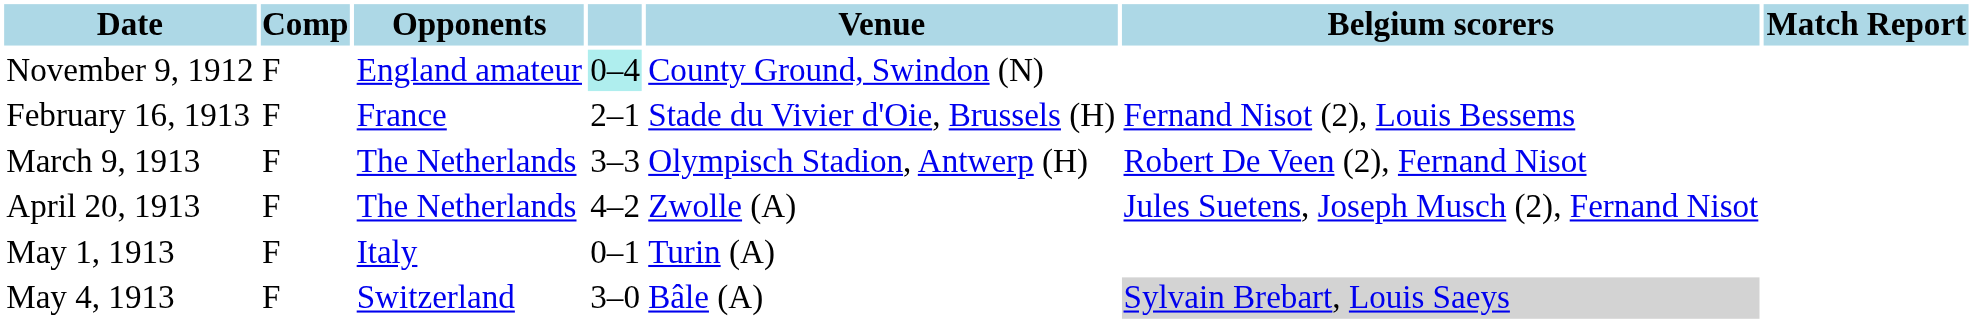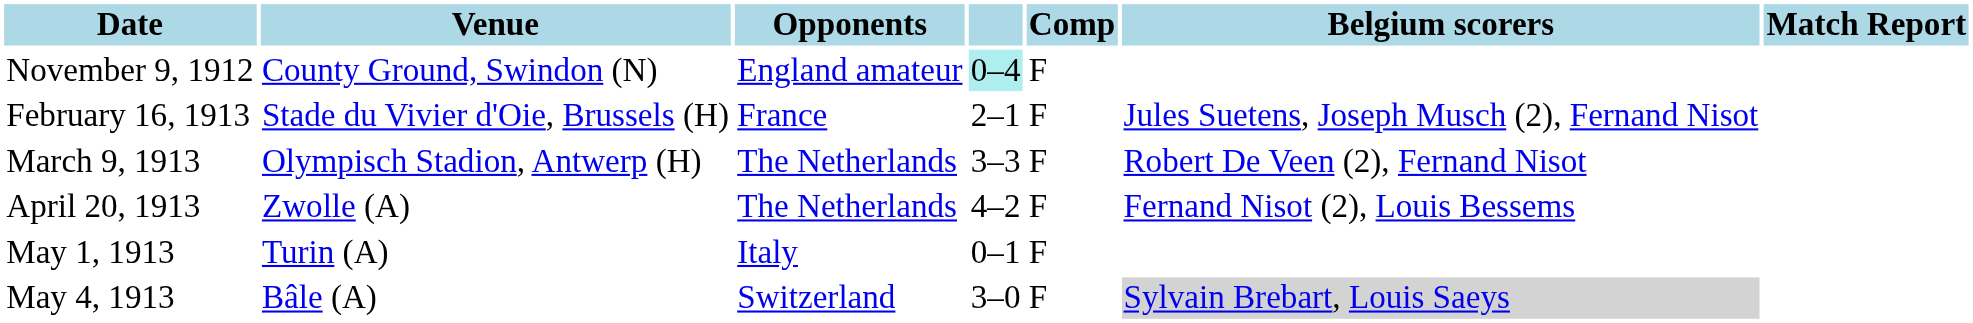 <table>
 <tr>
 <th style="background: lightblue;">Date</th>
-<th style="background: lightblue;" align=center>Comp</th>
+<th style="background: lightblue;">Venue</th>
 <th style="background: lightblue;">Opponents</th>
 <th style="background: lightblue;" align=center></th>
-<th style="background: lightblue;">Venue</th>
+<th style="background: lightblue;" align=center>Comp</th>
 <th style="background: lightblue;">Belgium scorers</th>
 <th style="background: lightblue;">Match Report</th>
 </tr>
 <tr>
 <td>November 9, 1912</td>
-<td>F</td>
+<td><a href='#'>County Ground, Swindon</a> (N)</td>
 <td><a href='#'>England amateur</a></td>
 <td style="background: paleturquoise;">0–4</td>
-<td><a href='#'>County Ground, Swindon</a> (N)</td>
+<td>F</td>
 <td></td>
 <td></td>
 </tr>
 <tr>
 <td>February 16, 1913</td>
-<td>F</td>
+<td><a href='#'>Stade du Vivier d'Oie</a>, <a href='#'>Brussels</a> (H)</td>
 <td><a href='#'>France</a></td>
 <td>2–1</td>
-<td><a href='#'>Stade du Vivier d'Oie</a>, <a href='#'>Brussels</a> (H)</td>
-<td><a href='#'>Fernand Nisot</a> (2), <a href='#'>Louis Bessems</a></td>
+<td>F</td>
+<td><a href='#'>Jules Suetens</a>, <a href='#'>Joseph Musch</a> (2), <a href='#'>Fernand Nisot</a></td>
 <td></td>
 </tr>
 <tr>
 <td>March 9, 1913</td>
-<td>F</td>
+<td><a href='#'>Olympisch Stadion</a>, <a href='#'>Antwerp</a> (H)</td>
 <td><a href='#'>The Netherlands</a></td>
 <td>3–3</td>
-<td><a href='#'>Olympisch Stadion</a>, <a href='#'>Antwerp</a> (H)</td>
+<td>F</td>
 <td><a href='#'>Robert De Veen</a> (2), <a href='#'>Fernand Nisot</a></td>
 <td></td>
 </tr>
 <tr>
 <td>April 20, 1913</td>
-<td>F</td>
+<td><a href='#'>Zwolle</a> (A)</td>
 <td><a href='#'>The Netherlands</a></td>
 <td>4–2</td>
-<td><a href='#'>Zwolle</a> (A)</td>
-<td><a href='#'>Jules Suetens</a>, <a href='#'>Joseph Musch</a> (2), <a href='#'>Fernand Nisot</a></td>
+<td>F</td>
+<td><a href='#'>Fernand Nisot</a> (2), <a href='#'>Louis Bessems</a></td>
 <td></td>
 </tr>
 <tr>
 <td>May 1, 1913</td>
-<td>F</td>
+<td><a href='#'>Turin</a> (A)</td>
 <td><a href='#'>Italy</a></td>
 <td>0–1</td>
-<td><a href='#'>Turin</a> (A)</td>
+<td>F</td>
 <td></td>
 <td></td>
 </tr>
 <tr>
 <td>May 4, 1913</td>
-<td>F</td>
+<td><a href='#'>Bâle</a> (A)</td>
 <td><a href='#'>Switzerland</a></td>
 <td>3–0</td>
-<td><a href='#'>Bâle</a> (A)</td>
+<td>F</td>
 <td style="background: lightgrey;"><a href='#'>Sylvain Brebart</a>, <a href='#'>Louis Saeys</a></td>
 <td></td>
 </tr>
 </table>
